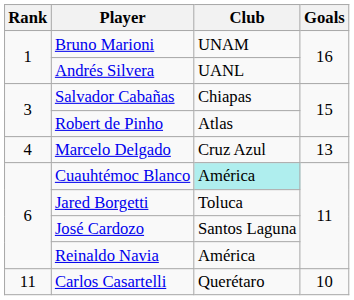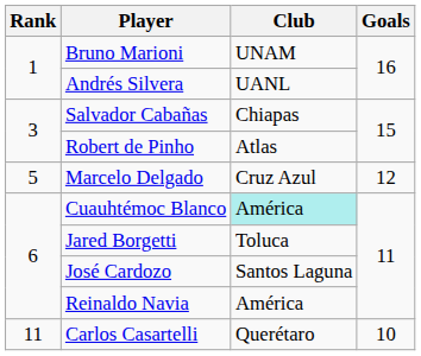 <table class="wikitable">
 <tr>
 <th>Rank</th>
 <th>Player</th>
 <th>Club</th>
 <th>Goals</th>
 </tr>
 <tr>
 <td align=center rowspan=2>1</td>
 <td> <a href='#'>Bruno Marioni</a></td>
 <td>UNAM</td>
 <td align=center rowspan=2>16</td>
 </tr>
 <tr>
 <td> <a href='#'>Andrés Silvera</a></td>
 <td>UANL</td>
 </tr>
 <tr>
 <td align=center rowspan=2>3</td>
 <td> <a href='#'>Salvador Cabañas</a></td>
 <td>Chiapas</td>
 <td align=center rowspan=2>15</td>
 </tr>
 <tr>
 <td> <a href='#'>Robert de Pinho</a></td>
 <td>Atlas</td>
 </tr>
 <tr>
-<td align=center rowspan=1>4</td>
+<td align=center rowspan=1>5</td>
 <td> <a href='#'>Marcelo Delgado</a></td>
 <td>Cruz Azul</td>
-<td align=center rowspan=1>13</td>
+<td align=center rowspan=1>12</td>
 </tr>
 <tr>
 <td align=center rowspan=4>6</td>
 <td> <a href='#'>Cuauhtémoc Blanco</a></td>
 <td style="background: paleturquoise;">América</td>
 <td align=center rowspan=4>11</td>
 </tr>
 <tr>
 <td> <a href='#'>Jared Borgetti</a></td>
 <td>Toluca</td>
 </tr>
 <tr>
 <td> <a href='#'>José Cardozo</a></td>
 <td>Santos Laguna</td>
 </tr>
 <tr>
 <td> <a href='#'>Reinaldo Navia</a></td>
 <td>América</td>
 </tr>
 <tr>
 <td align=center rowspan=1>11</td>
 <td> <a href='#'>Carlos Casartelli</a></td>
 <td>Querétaro</td>
 <td align=center rowspan=1>10</td>
 </tr>
 </table>
